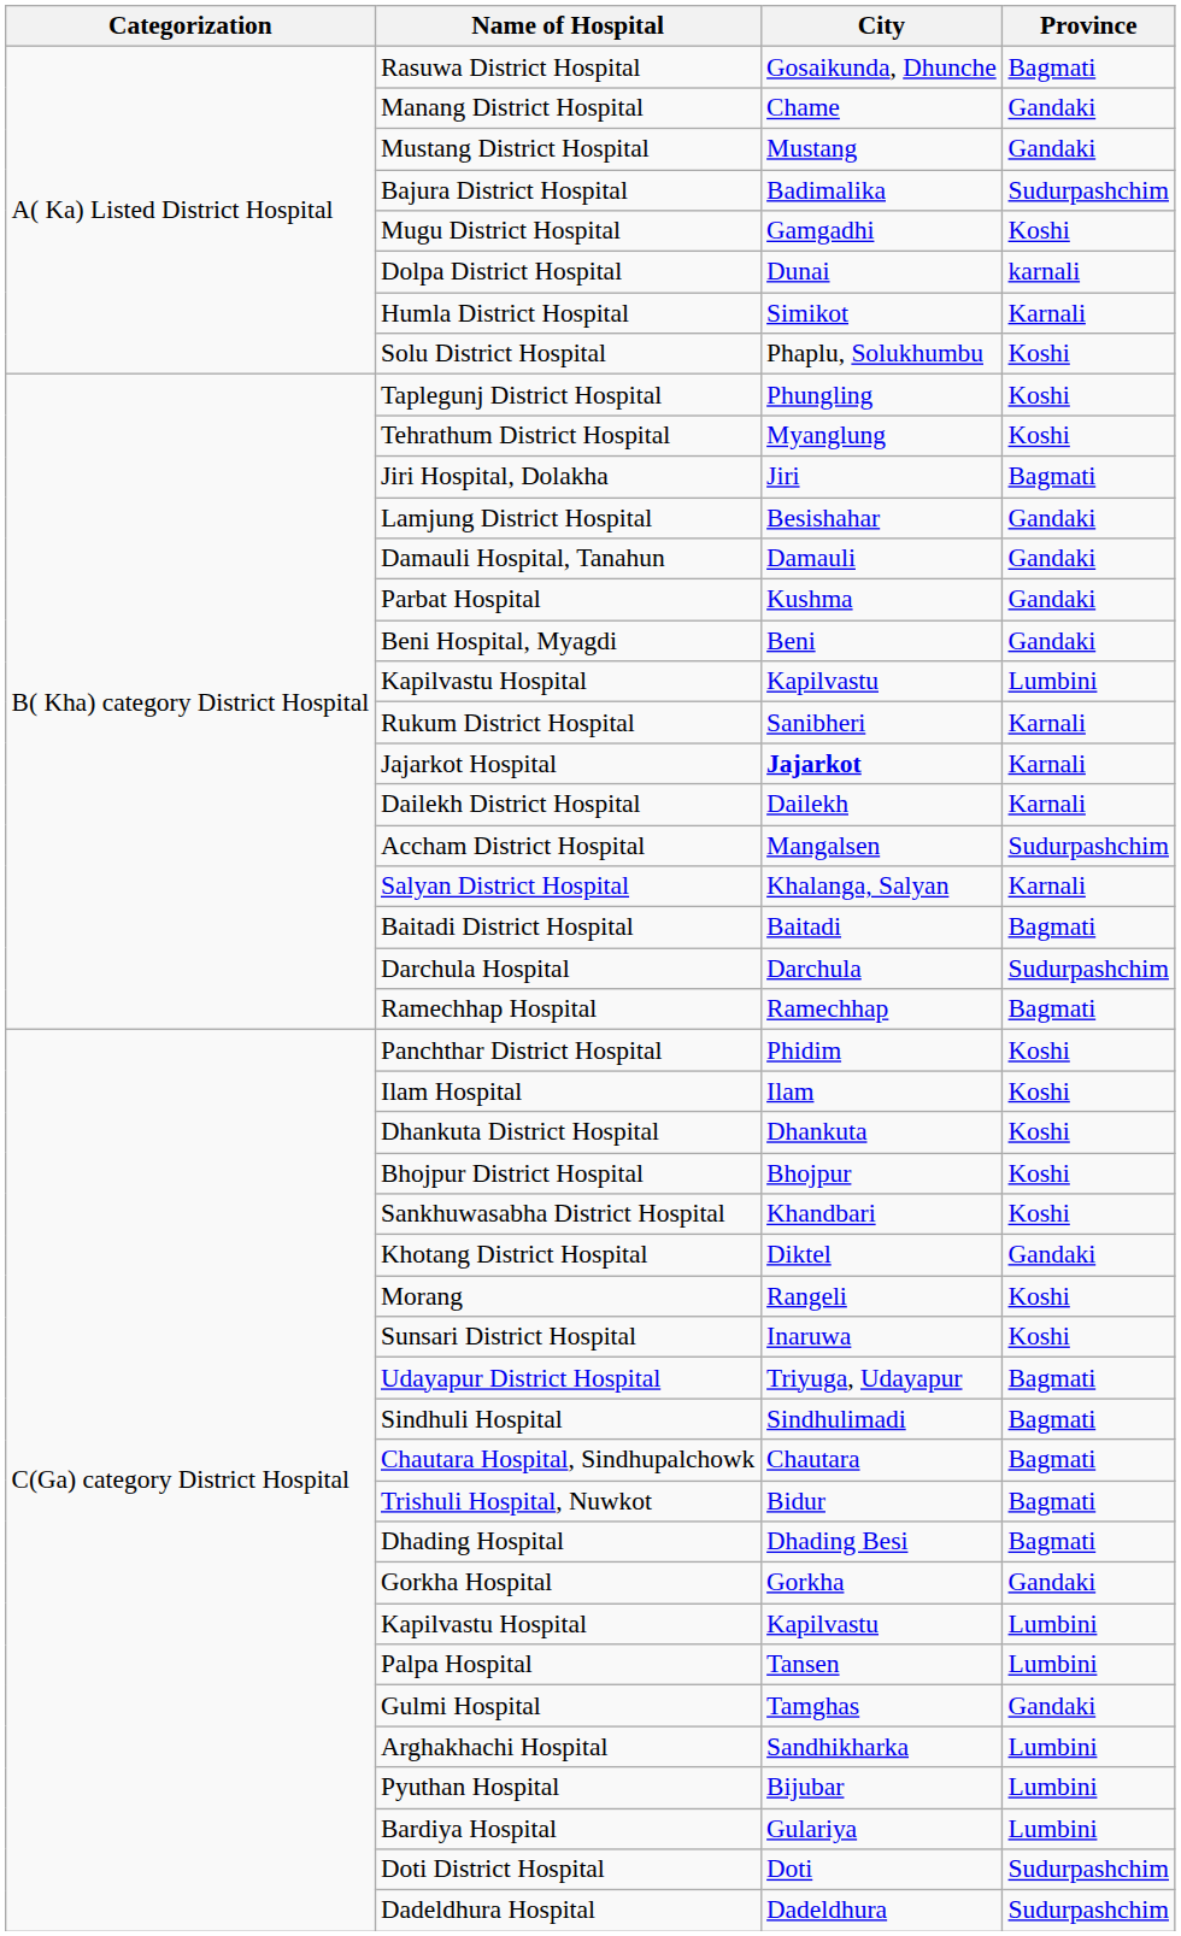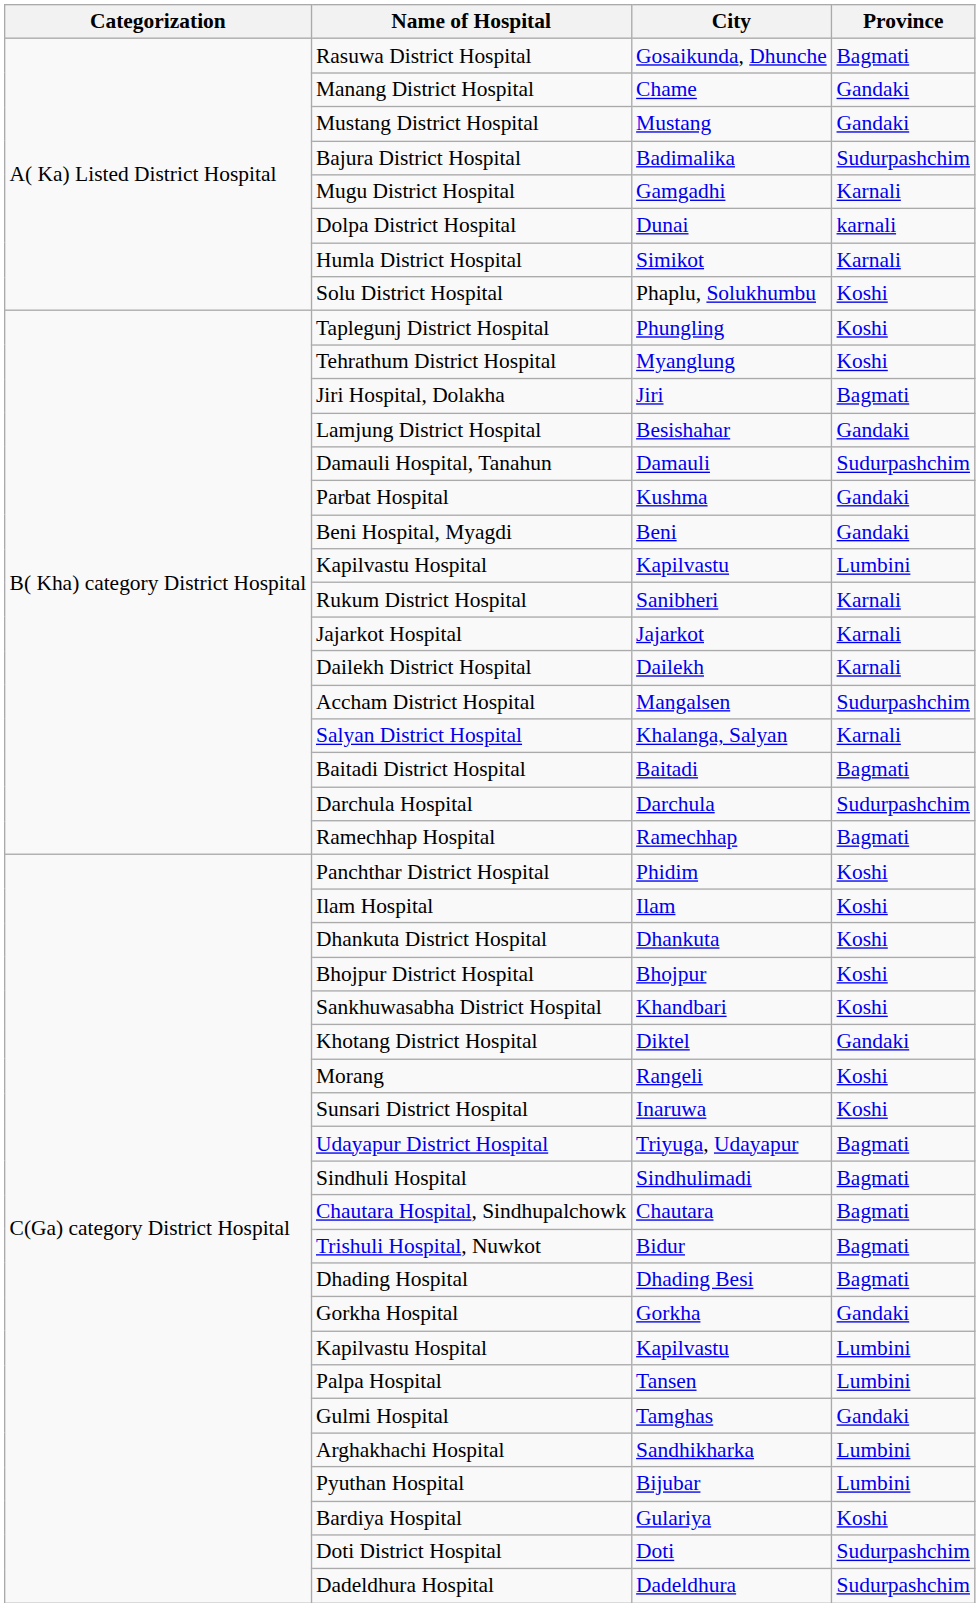 <table class="wikitable sortable">
 <tr>
 <th>Categorization</th>
 <th>Name of Hospital</th>
 <th>City</th>
 <th>Province</th>
 </tr>
 <tr>
 <td rowspan=8>A( Ka) Listed District Hospital</td>
 <td>Rasuwa District Hospital</td>
 <td><a href='#'>Gosaikunda</a>, <a href='#'>Dhunche</a></td>
 <td><a href='#'>Bagmati</a></td>
 </tr>
 <tr>
 <td>Manang District Hospital</td>
 <td><a href='#'>Chame</a></td>
 <td><a href='#'>Gandaki</a></td>
 </tr>
 <tr>
 <td>Mustang District Hospital</td>
 <td><a href='#'>Mustang</a></td>
 <td><a href='#'>Gandaki</a></td>
 </tr>
 <tr>
 <td>Bajura District Hospital</td>
 <td><a href='#'>Badimalika</a></td>
 <td><a href='#'>Sudurpashchim</a></td>
 </tr>
 <tr>
 <td>Mugu District Hospital</td>
 <td><a href='#'>Gamgadhi</a></td>
-<td><a href='#'>Koshi</a></td>
+<td><a href='#'>Karnali</a></td>
 </tr>
 <tr>
 <td>Dolpa District Hospital</td>
 <td><a href='#'>Dunai</a></td>
 <td><a href='#'>karnali</a></td>
 </tr>
 <tr>
 <td>Humla District Hospital</td>
 <td><a href='#'>Simikot</a></td>
 <td><a href='#'>Karnali</a></td>
 </tr>
 <tr>
 <td>Solu District Hospital</td>
 <td>Phaplu, <a href='#'>Solukhumbu</a></td>
 <td><a href='#'>Koshi</a></td>
 </tr>
 <tr>
 <td rowspan=16>B( Kha)  category District Hospital</td>
 <td>Taplegunj District Hospital</td>
 <td><a href='#'>Phungling</a></td>
 <td><a href='#'>Koshi</a></td>
 </tr>
 <tr>
 <td>Tehrathum District Hospital</td>
 <td><a href='#'>Myanglung</a></td>
 <td><a href='#'>Koshi</a></td>
 </tr>
 <tr>
 <td>Jiri Hospital, Dolakha</td>
 <td><a href='#'>Jiri</a></td>
 <td><a href='#'>Bagmati</a></td>
 </tr>
 <tr>
 <td>Lamjung District Hospital</td>
 <td><a href='#'>Besishahar</a></td>
 <td><a href='#'>Gandaki</a></td>
 </tr>
 <tr>
 <td>Damauli Hospital, Tanahun</td>
 <td><a href='#'>Damauli</a></td>
-<td><a href='#'>Gandaki</a></td>
+<td><a href='#'>Sudurpashchim</a></td>
 </tr>
 <tr>
 <td>Parbat Hospital</td>
 <td><a href='#'>Kushma</a></td>
 <td><a href='#'>Gandaki</a></td>
 </tr>
 <tr>
 <td>Beni Hospital, Myagdi</td>
 <td><a href='#'>Beni</a></td>
 <td><a href='#'>Gandaki</a></td>
 </tr>
 <tr>
 <td>Kapilvastu Hospital</td>
 <td><a href='#'>Kapilvastu</a></td>
 <td><a href='#'>Lumbini</a></td>
 </tr>
 <tr>
 <td>Rukum District Hospital</td>
 <td><a href='#'>Sanibheri</a></td>
 <td><a href='#'>Karnali</a></td>
 </tr>
 <tr>
 <td>Jajarkot Hospital</td>
-<td><strong><a href='#'>Jajarkot</a></strong></td>
+<td><a href='#'>Jajarkot</a></td>
 <td><a href='#'>Karnali</a></td>
 </tr>
 <tr>
 <td>Dailekh District Hospital</td>
 <td><a href='#'>Dailekh</a></td>
 <td><a href='#'>Karnali</a></td>
 </tr>
 <tr>
 <td>Accham District Hospital</td>
 <td><a href='#'>Mangalsen</a></td>
 <td><a href='#'>Sudurpashchim</a></td>
 </tr>
 <tr>
 <td><a href='#'>Salyan District Hospital</a></td>
 <td><a href='#'>Khalanga, Salyan</a></td>
 <td><a href='#'>Karnali</a></td>
 </tr>
 <tr>
 <td>Baitadi District Hospital</td>
 <td><a href='#'>Baitadi</a></td>
 <td><a href='#'>Bagmati</a></td>
 </tr>
 <tr>
 <td>Darchula Hospital</td>
 <td><a href='#'>Darchula</a></td>
 <td><a href='#'>Sudurpashchim</a></td>
 </tr>
 <tr>
 <td>Ramechhap Hospital</td>
 <td><a href='#'>Ramechhap</a></td>
 <td><a href='#'>Bagmati</a></td>
 </tr>
 <tr>
 <td rowspan="30">C(Ga) category District Hospital</td>
 <td>Panchthar District Hospital</td>
 <td><a href='#'>Phidim</a></td>
 <td><a href='#'>Koshi</a></td>
 </tr>
 <tr>
 <td>Ilam Hospital</td>
 <td><a href='#'>Ilam</a></td>
 <td><a href='#'>Koshi</a></td>
 </tr>
 <tr>
 <td>Dhankuta District Hospital</td>
 <td><a href='#'>Dhankuta</a></td>
 <td><a href='#'>Koshi</a></td>
 </tr>
 <tr>
 <td>Bhojpur District Hospital</td>
 <td><a href='#'>Bhojpur</a></td>
 <td><a href='#'>Koshi</a></td>
 </tr>
 <tr>
 <td>Sankhuwasabha District Hospital</td>
 <td><a href='#'>Khandbari</a></td>
 <td><a href='#'>Koshi</a></td>
 </tr>
 <tr>
 <td>Khotang District Hospital</td>
 <td><a href='#'>Diktel</a></td>
 <td><a href='#'>Gandaki</a></td>
 </tr>
 <tr>
 <td>Morang</td>
 <td><a href='#'>Rangeli</a></td>
 <td><a href='#'>Koshi</a></td>
 </tr>
 <tr>
 <td>Sunsari District Hospital</td>
 <td><a href='#'>Inaruwa</a></td>
 <td><a href='#'>Koshi</a></td>
 </tr>
 <tr>
 <td><a href='#'>Udayapur District Hospital</a></td>
 <td><a href='#'>Triyuga</a>, <a href='#'>Udayapur</a></td>
 <td><a href='#'>Bagmati</a></td>
 </tr>
 <tr>
 <td>Sindhuli Hospital</td>
 <td><a href='#'>Sindhulimadi</a></td>
 <td><a href='#'>Bagmati</a></td>
 </tr>
 <tr>
 <td><a href='#'>Chautara Hospital</a>, Sindhupalchowk</td>
 <td><a href='#'>Chautara</a></td>
 <td><a href='#'>Bagmati</a></td>
 </tr>
 <tr>
 <td><a href='#'>Trishuli Hospital</a>, Nuwkot</td>
 <td><a href='#'>Bidur</a></td>
 <td><a href='#'>Bagmati</a></td>
 </tr>
 <tr>
 <td>Dhading Hospital</td>
 <td><a href='#'>Dhading Besi</a></td>
 <td><a href='#'>Bagmati</a></td>
 </tr>
 <tr>
 <td>Gorkha Hospital</td>
 <td><a href='#'>Gorkha</a></td>
 <td><a href='#'>Gandaki</a></td>
 </tr>
 <tr>
 <td>Kapilvastu Hospital</td>
 <td><a href='#'>Kapilvastu</a></td>
 <td><a href='#'>Lumbini</a></td>
 </tr>
 <tr>
 <td>Palpa Hospital</td>
 <td><a href='#'>Tansen</a></td>
 <td><a href='#'>Lumbini</a></td>
 </tr>
 <tr>
 <td>Gulmi Hospital</td>
 <td><a href='#'>Tamghas</a></td>
 <td><a href='#'>Gandaki</a></td>
 </tr>
 <tr>
 <td>Arghakhachi Hospital</td>
 <td><a href='#'>Sandhikharka</a></td>
 <td><a href='#'>Lumbini</a></td>
 </tr>
 <tr>
 <td>Pyuthan Hospital</td>
 <td><a href='#'>Bijubar</a></td>
 <td><a href='#'>Lumbini</a></td>
 </tr>
 <tr>
 <td>Bardiya Hospital</td>
 <td><a href='#'>Gulariya</a></td>
-<td><a href='#'>Lumbini</a></td>
+<td><a href='#'>Koshi</a></td>
 </tr>
 <tr>
 <td>Doti District Hospital</td>
 <td><a href='#'>Doti</a></td>
 <td><a href='#'>Sudurpashchim</a></td>
 </tr>
 <tr>
 <td>Dadeldhura Hospital</td>
 <td><a href='#'>Dadeldhura</a></td>
 <td><a href='#'>Sudurpashchim</a></td>
 </tr>
 </table>
